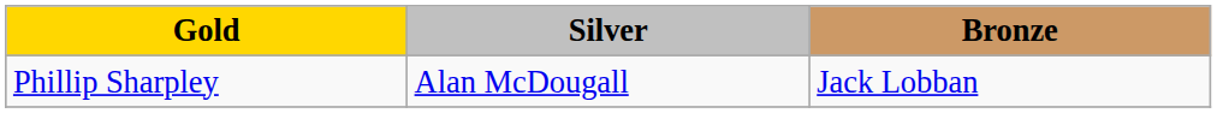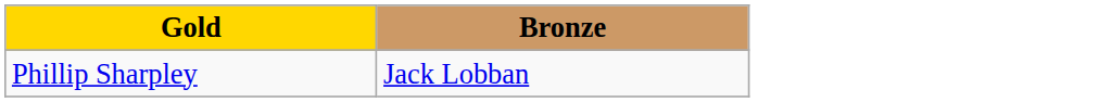 <table class="wikitable" style="text-align:left">
 <tr align="center">
 <td width=200 bgcolor=gold><strong>Gold</strong></td>
-<td width=200 bgcolor=silver><strong>Silver</strong></td>
 <td width=200 bgcolor=CC9966><strong>Bronze</strong></td>
 </tr>
 <tr>
 <td><a href='#'>Phillip Sharpley</a><br><em></em></td>
-<td><a href='#'>Alan McDougall</a><br><em></em></td>
 <td><a href='#'>Jack Lobban</a><br><em></em></td>
 </tr>
 </table>
